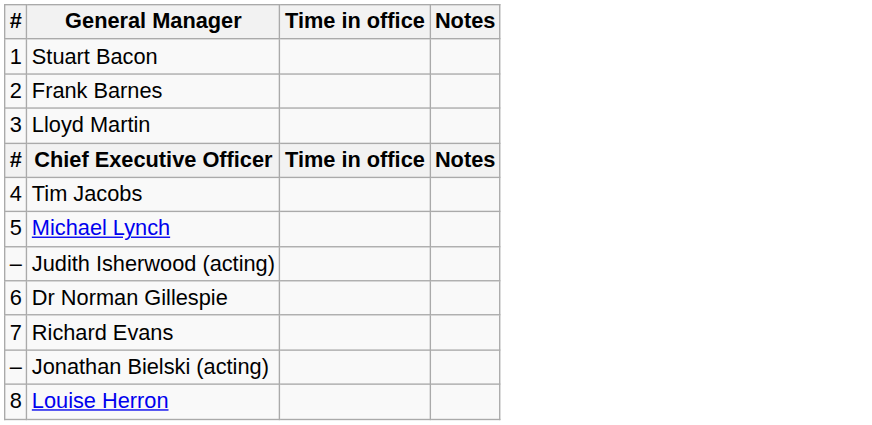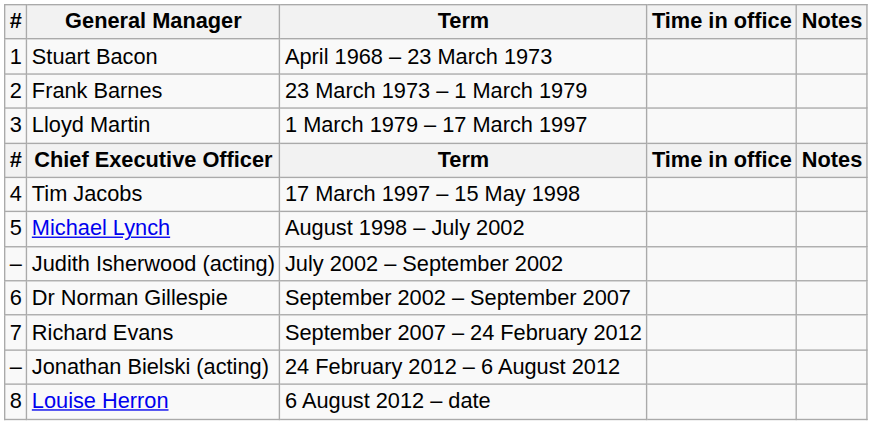 <table class="wikitable">
 <tr>
 <th>#</th>
 <th>General Manager</th>
+<th>Term</th>
 <th>Time in office</th>
 <th>Notes</th>
 </tr>
 <tr>
 <td>1</td>
 <td>Stuart Bacon</td>
+<td>April 1968 – 23 March 1973</td>
 <td></td>
 <td></td>
 </tr>
 <tr>
 <td>2</td>
 <td>Frank Barnes</td>
+<td>23 March 1973 – 1 March 1979</td>
 <td></td>
 <td></td>
 </tr>
 <tr>
 <td>3</td>
 <td>Lloyd Martin</td>
+<td>1 March 1979 – 17 March 1997</td>
 <td></td>
 <td></td>
 </tr>
 <tr>
 <th>#</th>
 <th>Chief Executive Officer</th>
+<th>Term</th>
 <th>Time in office</th>
 <th>Notes</th>
 </tr>
 <tr>
 <td>4</td>
 <td>Tim Jacobs</td>
+<td>17 March 1997 – 15 May 1998</td>
 <td></td>
 <td></td>
 </tr>
 <tr>
 <td>5</td>
 <td><a href='#'>Michael Lynch</a> </td>
+<td>August 1998 – July 2002</td>
 <td></td>
 <td></td>
 </tr>
 <tr>
 <td>–</td>
 <td>Judith Isherwood (acting)</td>
+<td>July 2002 – September 2002</td>
 <td></td>
 <td></td>
 </tr>
 <tr>
 <td>6</td>
 <td>Dr Norman Gillespie</td>
+<td>September 2002 – September 2007</td>
 <td></td>
 <td></td>
 </tr>
 <tr>
 <td>7</td>
 <td>Richard Evans</td>
+<td>September 2007 – 24 February 2012</td>
 <td></td>
 <td></td>
 </tr>
 <tr>
 <td>–</td>
 <td>Jonathan Bielski (acting)</td>
+<td>24 February 2012 – 6 August 2012</td>
 <td></td>
 <td></td>
 </tr>
 <tr>
 <td>8</td>
 <td><a href='#'>Louise Herron</a> </td>
+<td>6 August 2012 – date</td>
 <td></td>
 <td></td>
 </tr>
 </table>
